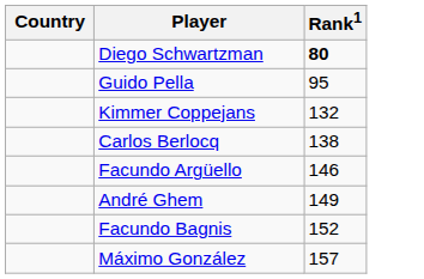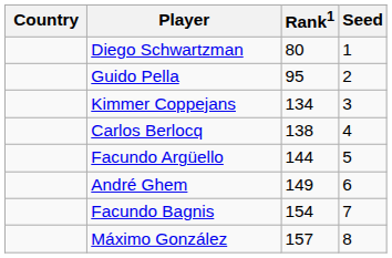 <table class="sortable wikitable">
 <tr>
 <th width="70">Country</th>
 <th width="175">Player</th>
 <th>Rank<sup>1</sup></th>
+<th>Seed</th>
 </tr>
 <tr>
 <td></td>
 <td><a href='#'>Diego Schwartzman</a></td>
-<td><strong>80</strong></td>
+<td>80</td>
+<td>1</td>
 </tr>
 <tr>
 <td></td>
 <td><a href='#'>Guido Pella</a></td>
 <td>95</td>
+<td>2</td>
 </tr>
 <tr>
 <td></td>
 <td><a href='#'>Kimmer Coppejans</a></td>
-<td>132</td>
+<td>134</td>
+<td>3</td>
 </tr>
 <tr>
 <td></td>
 <td><a href='#'>Carlos Berlocq</a></td>
 <td>138</td>
+<td>4</td>
 </tr>
 <tr>
 <td></td>
 <td><a href='#'>Facundo Argüello</a></td>
-<td>146</td>
+<td>144</td>
+<td>5</td>
 </tr>
 <tr>
 <td></td>
 <td><a href='#'>André Ghem</a></td>
 <td>149</td>
+<td>6</td>
 </tr>
 <tr>
 <td></td>
 <td><a href='#'>Facundo Bagnis</a></td>
-<td>152</td>
+<td>154</td>
+<td>7</td>
 </tr>
 <tr>
 <td></td>
 <td><a href='#'>Máximo González</a></td>
 <td>157</td>
+<td>8</td>
 </tr>
 </table>
